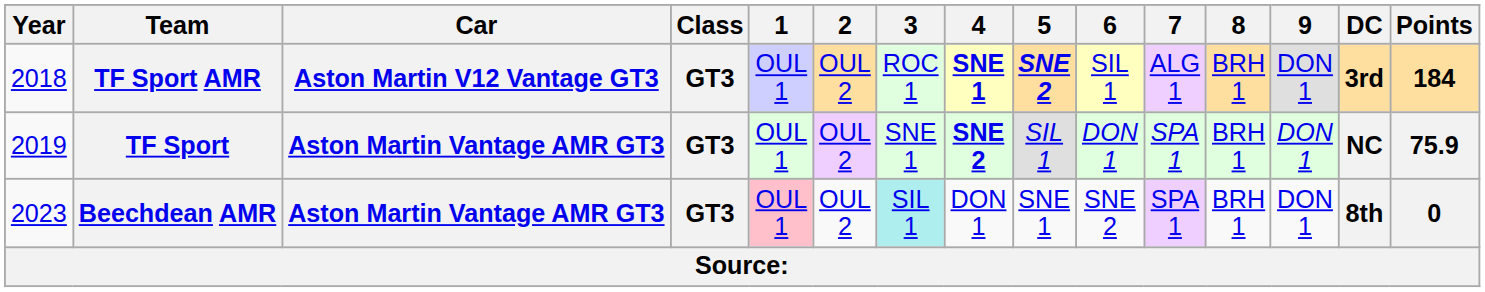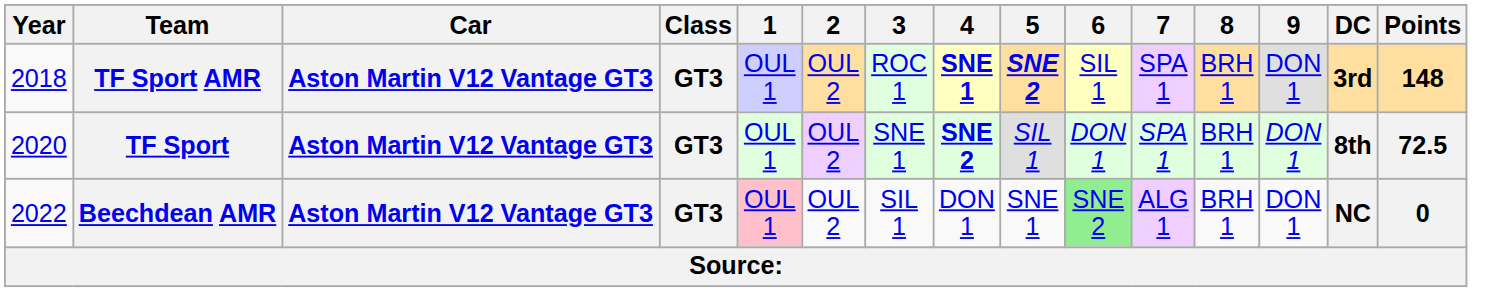 <table class="wikitable" style="text-align:center; font-size:85%">
 <tr>
 <th>Year</th>
 <th>Team</th>
 <th>Car</th>
 <th>Class</th>
 <th>1</th>
 <th>2</th>
 <th>3</th>
 <th>4</th>
 <th>5</th>
 <th>6</th>
 <th>7</th>
 <th>8</th>
 <th>9</th>
 <th>DC</th>
 <th>Points</th>
 </tr>
 <tr>
 <td><a href='#'>2018</a></td>
 <th><a href='#'>TF Sport</a> <a href='#'>AMR</a></th>
 <th><a href='#'>Aston Martin V12 Vantage GT3</a></th>
 <th>GT3</th>
 <td style="background:#CFCFFF;"><a href='#'>OUL<br>1</a><br></td>
 <td style="background:#FFDF9F;"><a href='#'>OUL<br>2</a><br></td>
 <td style="background:#DFFFDF;"><a href='#'>ROC<br>1</a><br></td>
 <td style="background:#FFFFBF;"><strong><a href='#'>SNE<br>1</a></strong><br></td>
 <td style="background:#FFDF9F;"><strong><em><a href='#'>SNE<br>2</a></em></strong><br></td>
 <td style="background:#FFFFBF;"><a href='#'>SIL<br>1</a><br></td>
-<td style="background:#EFCFFF;"><a href='#'>ALG<br>1</a><br></td>
+<td style="background:#EFCFFF;"><a href='#'>SPA<br>1</a><br></td>
 <td style="background:#FFDF9F;"><a href='#'>BRH<br>1</a><br></td>
 <td style="background:#DFDFDF;"><a href='#'>DON<br>1</a><br></td>
 <th style="background:#FFDF9F;">3rd</th>
-<th style="background:#FFDF9F;">184</th>
+<th style="background:#FFDF9F;">148</th>
 </tr>
 <tr>
-<td><a href='#'>2019</a></td>
+<td><a href='#'>2020</a></td>
 <th><a href='#'>TF Sport</a></th>
-<th><a href='#'>Aston Martin Vantage AMR GT3</a></th>
+<th><a href='#'>Aston Martin V12 Vantage GT3</a></th>
 <th>GT3</th>
 <td style="background:#DFFFDF;"><a href='#'>OUL<br>1</a><br></td>
 <td style="background:#EFCFFF;"><a href='#'>OUL<br>2</a><br></td>
 <td style="background:#DFFFDF;"><a href='#'>SNE<br>1</a><br></td>
 <td style="background:#DFFFDF;"><strong><a href='#'>SNE<br>2</a></strong><br></td>
 <td style="background:#DFDFDF;"><em><a href='#'>SIL<br>1</a></em><br></td>
 <td style="background:#DFFFDF;"><em><a href='#'>DON<br>1</a></em><br></td>
 <td style="background:#DFFFDF;"><em><a href='#'>SPA<br>1</a></em><br></td>
 <td style="background:#DFFFDF;"><a href='#'>BRH<br>1</a><br></td>
 <td style="background:#DFFFDF;"><em><a href='#'>DON<br>1</a></em><br></td>
-<th>NC</th>
-<th>75.9</th>
+<th>8th</th>
+<th>72.5</th>
 </tr>
 <tr>
-<td><a href='#'>2023</a></td>
+<td><a href='#'>2022</a></td>
 <th><a href='#'>Beechdean</a> <a href='#'>AMR</a></th>
-<th><a href='#'>Aston Martin Vantage AMR GT3</a></th>
+<th><a href='#'>Aston Martin V12 Vantage GT3</a></th>
 <th>GT3</th>
 <td style="background: pink;"><a href='#'>OUL<br>1</a></td>
 <td><a href='#'>OUL<br>2</a></td>
-<td style="background: paleturquoise;"><a href='#'>SIL<br>1</a></td>
+<td><a href='#'>SIL<br>1</a></td>
 <td><a href='#'>DON<br>1</a></td>
 <td><a href='#'>SNE<br>1</a></td>
-<td><a href='#'>SNE<br>2</a></td>
-<td style="background:#EFCFFF;"><a href='#'>SPA<br>1</a><br></td>
+<td style="background: lightgreen;"><a href='#'>SNE<br>2</a></td>
+<td style="background:#EFCFFF;"><a href='#'>ALG<br>1</a><br></td>
 <td><a href='#'>BRH<br>1</a></td>
 <td><a href='#'>DON<br>1</a></td>
-<th>8th</th>
+<th>NC</th>
 <th>0</th>
 </tr>
 <tr>
 <th colspan="15">Source:</th>
 </tr>
 </table>
